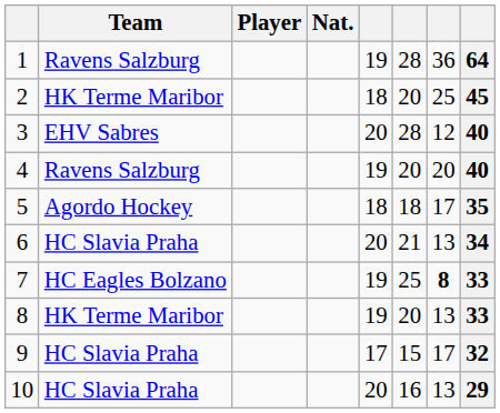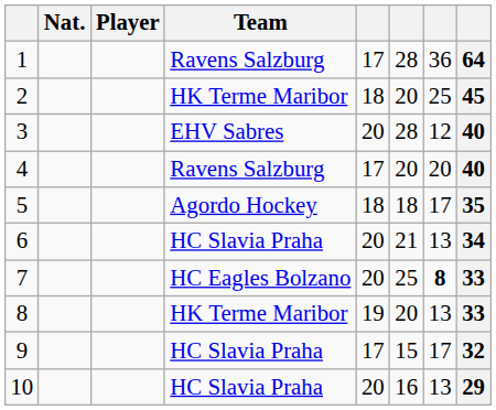 <table class="wikitable sortable" style="text-align: center">
 <tr>
 <th></th>
+<th>Nat.</th>
+<th>Player</th>
 <th>Team</th>
-<th>Player</th>
-<th>Nat.</th>
 <th></th>
 <th></th>
 <th></th>
 <th></th>
 </tr>
 <tr>
 <td>1</td>
+<td></td>
+<td align=left></td>
 <td align=left><a href='#'>Ravens Salzburg</a></td>
-<td align=left></td>
-<td></td>
-<td>19</td>
+<td>17</td>
 <td>28</td>
 <td>36</td>
 <th>64</th>
 </tr>
 <tr>
 <td>2</td>
+<td></td>
+<td align=left></td>
 <td align=left><a href='#'>HK Terme Maribor</a></td>
-<td align=left></td>
-<td></td>
 <td>18</td>
 <td>20</td>
 <td>25</td>
 <th>45</th>
 </tr>
 <tr>
 <td>3</td>
+<td></td>
+<td align=left></td>
 <td align=left><a href='#'>EHV Sabres</a></td>
-<td align=left></td>
-<td></td>
 <td>20</td>
 <td>28</td>
 <td>12</td>
 <th>40</th>
 </tr>
 <tr>
 <td>4</td>
+<td></td>
+<td align=left></td>
 <td align=left><a href='#'>Ravens Salzburg</a></td>
-<td align=left></td>
-<td></td>
-<td>19</td>
+<td>17</td>
 <td>20</td>
 <td>20</td>
 <th>40</th>
 </tr>
 <tr>
 <td>5</td>
+<td></td>
+<td align=left></td>
 <td align=left><a href='#'>Agordo Hockey</a></td>
-<td align=left></td>
-<td></td>
 <td>18</td>
 <td>18</td>
 <td>17</td>
 <th>35</th>
 </tr>
 <tr>
 <td>6</td>
+<td></td>
+<td align=left></td>
 <td align=left><a href='#'>HC Slavia Praha</a></td>
-<td align=left></td>
-<td></td>
 <td>20</td>
 <td>21</td>
 <td>13</td>
 <th>34</th>
 </tr>
 <tr>
 <td>7</td>
+<td></td>
+<td align=left></td>
 <td align=left><a href='#'>HC Eagles Bolzano</a></td>
-<td align=left></td>
-<td></td>
-<td>19</td>
+<td>20</td>
 <td>25</td>
 <td><strong>8</strong></td>
 <th>33</th>
 </tr>
 <tr>
 <td>8</td>
+<td></td>
+<td align=left></td>
 <td align=left><a href='#'>HK Terme Maribor</a></td>
-<td align=left></td>
-<td></td>
 <td>19</td>
 <td>20</td>
 <td>13</td>
 <th>33</th>
 </tr>
 <tr>
 <td>9</td>
+<td></td>
+<td align=left></td>
 <td align=left><a href='#'>HC Slavia Praha</a></td>
-<td align=left></td>
-<td></td>
 <td>17</td>
 <td>15</td>
 <td>17</td>
 <th>32</th>
 </tr>
 <tr>
 <td>10</td>
+<td></td>
+<td align=left></td>
 <td align=left><a href='#'>HC Slavia Praha</a></td>
-<td align=left></td>
-<td></td>
 <td>20</td>
 <td>16</td>
 <td>13</td>
 <th>29</th>
 </tr>
 </table>
